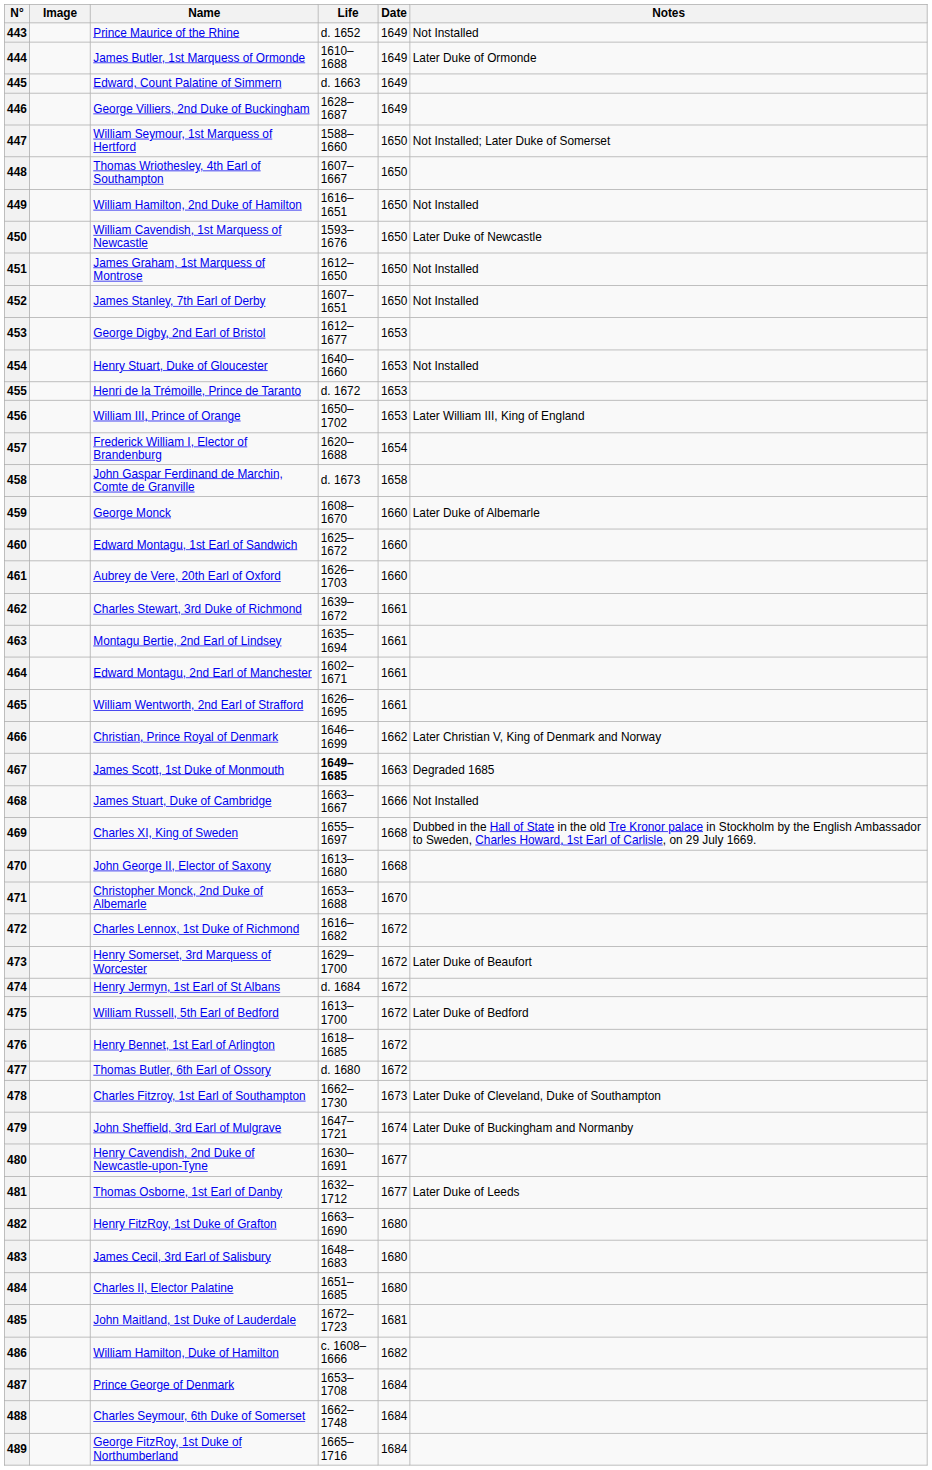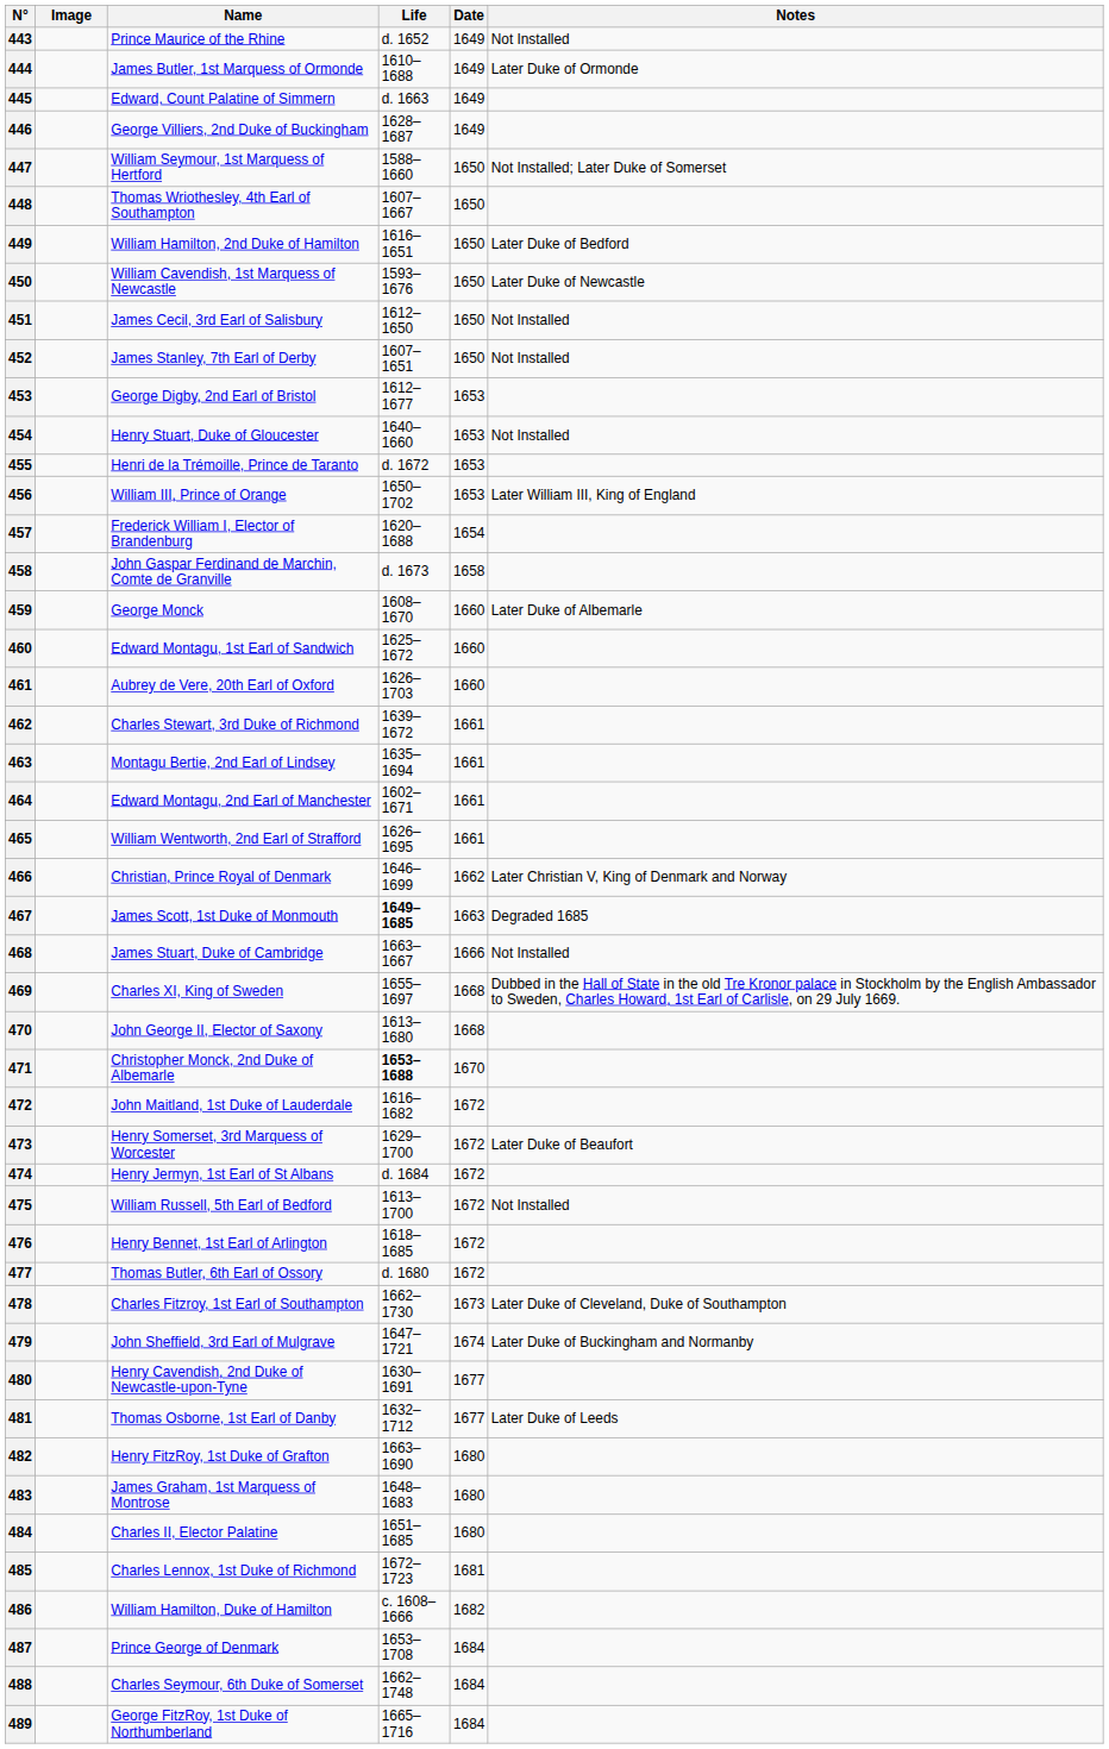 <table class="wikitable">
 <tr>
 <th>N°</th>
 <th style="width: 75px;">Image</th>
 <th style="width: 300px;">Name</th>
 <th>Life</th>
 <th>Date</th>
 <th>Notes</th>
 </tr>
 <tr id="Charles II">
 <th>443</th>
 <td></td>
 <td><a href='#'>Prince Maurice of the Rhine</a></td>
 <td>d. 1652</td>
 <td>1649</td>
 <td>Not Installed</td>
 </tr>
 <tr>
 <th>444</th>
 <td></td>
 <td><a href='#'>James Butler, 1st Marquess of Ormonde</a></td>
 <td>1610–1688</td>
 <td>1649</td>
 <td>Later Duke of Ormonde</td>
 </tr>
 <tr>
 <th>445</th>
 <td></td>
 <td><a href='#'>Edward, Count Palatine of Simmern</a></td>
 <td>d. 1663</td>
 <td>1649</td>
 <td></td>
 </tr>
 <tr>
 <th>446</th>
 <td></td>
 <td><a href='#'>George Villiers, 2nd Duke of Buckingham</a></td>
 <td>1628–1687</td>
 <td>1649</td>
 <td></td>
 </tr>
 <tr>
 <th>447</th>
 <td></td>
 <td><a href='#'>William Seymour, 1st Marquess of Hertford</a></td>
 <td>1588–1660</td>
 <td>1650</td>
 <td>Not Installed; Later Duke of Somerset</td>
 </tr>
 <tr>
 <th>448</th>
 <td></td>
 <td><a href='#'>Thomas Wriothesley, 4th Earl of Southampton</a></td>
 <td>1607–1667</td>
 <td>1650</td>
 <td></td>
 </tr>
 <tr>
 <th>449</th>
 <td></td>
 <td><a href='#'>William Hamilton, 2nd Duke of Hamilton</a></td>
 <td>1616–1651</td>
 <td>1650</td>
-<td>Not Installed</td>
+<td>Later Duke of Bedford</td>
 </tr>
 <tr>
 <th>450</th>
 <td></td>
 <td><a href='#'>William Cavendish, 1st Marquess of Newcastle</a></td>
 <td>1593–1676</td>
 <td>1650</td>
 <td>Later Duke of Newcastle</td>
 </tr>
 <tr>
 <th>451</th>
 <td></td>
-<td><a href='#'>James Graham, 1st Marquess of Montrose</a></td>
+<td><a href='#'>James Cecil, 3rd Earl of Salisbury</a></td>
 <td>1612–1650</td>
 <td>1650</td>
 <td>Not Installed</td>
 </tr>
 <tr>
 <th>452</th>
 <td></td>
 <td><a href='#'>James Stanley, 7th Earl of Derby</a></td>
 <td>1607–1651</td>
 <td>1650</td>
 <td>Not Installed</td>
 </tr>
 <tr>
 <th>453</th>
 <td></td>
 <td><a href='#'>George Digby, 2nd Earl of Bristol</a></td>
 <td>1612–1677</td>
 <td>1653</td>
 <td></td>
 </tr>
 <tr>
 <th>454</th>
 <td></td>
 <td><a href='#'>Henry Stuart, Duke of Gloucester</a></td>
 <td>1640–1660</td>
 <td>1653</td>
 <td>Not Installed</td>
 </tr>
 <tr>
 <th>455</th>
 <td></td>
 <td><a href='#'>Henri de la Trémoille, Prince de Taranto</a></td>
 <td>d. 1672</td>
 <td>1653</td>
 <td></td>
 </tr>
 <tr>
 <th>456</th>
 <td></td>
 <td><a href='#'>William III, Prince of Orange</a></td>
 <td>1650–1702</td>
 <td>1653</td>
 <td>Later William III, King of England</td>
 </tr>
 <tr>
 <th>457</th>
 <td></td>
 <td><a href='#'>Frederick William I, Elector of Brandenburg</a></td>
 <td>1620–1688</td>
 <td>1654</td>
 <td></td>
 </tr>
 <tr>
 <th>458</th>
 <td></td>
 <td><a href='#'>John Gaspar Ferdinand de Marchin, Comte de Granville</a></td>
 <td>d. 1673</td>
 <td>1658</td>
 <td></td>
 </tr>
 <tr>
 <th>459</th>
 <td></td>
 <td><a href='#'>George Monck</a></td>
 <td>1608–1670</td>
 <td>1660</td>
 <td>Later Duke of Albemarle</td>
 </tr>
 <tr>
 <th>460</th>
 <td></td>
 <td><a href='#'>Edward Montagu, 1st Earl of Sandwich</a></td>
 <td>1625–1672</td>
 <td>1660</td>
 <td></td>
 </tr>
 <tr>
 <th>461</th>
 <td></td>
 <td><a href='#'>Aubrey de Vere, 20th Earl of Oxford</a></td>
 <td>1626–1703</td>
 <td>1660</td>
 <td></td>
 </tr>
 <tr>
 <th>462</th>
 <td></td>
 <td><a href='#'>Charles Stewart, 3rd Duke of Richmond</a></td>
 <td>1639–1672</td>
 <td>1661</td>
 <td></td>
 </tr>
 <tr>
 <th>463</th>
 <td></td>
 <td><a href='#'>Montagu Bertie, 2nd Earl of Lindsey</a></td>
 <td>1635–1694</td>
 <td>1661</td>
 <td></td>
 </tr>
 <tr>
 <th>464</th>
 <td></td>
 <td><a href='#'>Edward Montagu, 2nd Earl of Manchester</a></td>
 <td>1602–1671</td>
 <td>1661</td>
 <td></td>
 </tr>
 <tr>
 <th>465</th>
 <td></td>
 <td><a href='#'>William Wentworth, 2nd Earl of Strafford</a></td>
 <td>1626–1695</td>
 <td>1661</td>
 <td></td>
 </tr>
 <tr>
 <th>466</th>
 <td></td>
 <td><a href='#'>Christian, Prince Royal of Denmark</a></td>
 <td>1646–1699</td>
 <td>1662</td>
 <td>Later Christian V, King of Denmark and Norway</td>
 </tr>
 <tr>
 <th>467</th>
 <td></td>
 <td><a href='#'>James Scott, 1st Duke of Monmouth</a></td>
 <td><strong>1649–1685</strong></td>
 <td>1663</td>
 <td>Degraded 1685</td>
 </tr>
 <tr>
 <th>468</th>
 <td></td>
 <td><a href='#'>James Stuart, Duke of Cambridge</a></td>
 <td>1663–1667</td>
 <td>1666</td>
 <td>Not Installed</td>
 </tr>
 <tr>
 <th>469</th>
 <td></td>
 <td><a href='#'>Charles XI, King of Sweden</a></td>
 <td>1655–1697</td>
 <td>1668</td>
 <td>Dubbed in the <a href='#'>Hall of State</a> in the old <a href='#'>Tre Kronor palace</a> in Stockholm by the English Ambassador to Sweden, <a href='#'>Charles Howard, 1st Earl of Carlisle</a>, on 29 July 1669.</td>
 </tr>
 <tr>
 <th>470</th>
 <td></td>
 <td><a href='#'>John George II, Elector of Saxony</a></td>
 <td>1613–1680</td>
 <td>1668</td>
 <td></td>
 </tr>
 <tr>
 <th>471</th>
 <td></td>
 <td><a href='#'>Christopher Monck, 2nd Duke of Albemarle</a></td>
-<td>1653–1688</td>
+<td><strong>1653–1688</strong></td>
 <td>1670</td>
 <td></td>
 </tr>
 <tr>
 <th>472</th>
 <td></td>
-<td><a href='#'>Charles Lennox, 1st Duke of Richmond</a></td>
+<td><a href='#'>John Maitland, 1st Duke of Lauderdale</a></td>
 <td>1616–1682</td>
 <td>1672</td>
 <td></td>
 </tr>
 <tr>
 <th>473</th>
 <td></td>
 <td><a href='#'>Henry Somerset, 3rd Marquess of Worcester</a></td>
 <td>1629–1700</td>
 <td>1672</td>
 <td>Later Duke of Beaufort</td>
 </tr>
 <tr>
 <th>474</th>
 <td></td>
 <td><a href='#'>Henry Jermyn, 1st Earl of St Albans</a></td>
 <td>d. 1684</td>
 <td>1672</td>
 <td></td>
 </tr>
 <tr>
 <th>475</th>
 <td></td>
 <td><a href='#'>William Russell, 5th Earl of Bedford</a></td>
 <td>1613–1700</td>
 <td>1672</td>
-<td>Later Duke of Bedford</td>
+<td>Not Installed</td>
 </tr>
 <tr>
 <th>476</th>
 <td></td>
 <td><a href='#'>Henry Bennet, 1st Earl of Arlington</a></td>
 <td>1618–1685</td>
 <td>1672</td>
 <td></td>
 </tr>
 <tr>
 <th>477</th>
 <td></td>
 <td><a href='#'>Thomas Butler, 6th Earl of Ossory</a></td>
 <td>d. 1680</td>
 <td>1672</td>
 <td></td>
 </tr>
 <tr>
 <th>478</th>
 <td></td>
 <td><a href='#'>Charles Fitzroy, 1st Earl of Southampton</a></td>
 <td>1662–1730</td>
 <td>1673</td>
 <td>Later Duke of Cleveland, Duke of Southampton</td>
 </tr>
 <tr>
 <th>479</th>
 <td></td>
 <td><a href='#'>John Sheffield, 3rd Earl of Mulgrave</a></td>
 <td>1647–1721</td>
 <td>1674</td>
 <td>Later Duke of Buckingham and Normanby</td>
 </tr>
 <tr>
 <th>480</th>
 <td></td>
 <td><a href='#'>Henry Cavendish, 2nd Duke of Newcastle-upon-Tyne</a></td>
 <td>1630–1691</td>
 <td>1677</td>
 <td></td>
 </tr>
 <tr>
 <th>481</th>
 <td></td>
 <td><a href='#'>Thomas Osborne, 1st Earl of Danby</a></td>
 <td>1632–1712</td>
 <td>1677</td>
 <td>Later Duke of Leeds</td>
 </tr>
 <tr>
 <th>482</th>
 <td></td>
 <td><a href='#'>Henry FitzRoy, 1st Duke of Grafton</a></td>
 <td>1663–1690</td>
 <td>1680</td>
 <td></td>
 </tr>
 <tr>
 <th>483</th>
 <td></td>
-<td><a href='#'>James Cecil, 3rd Earl of Salisbury</a></td>
+<td><a href='#'>James Graham, 1st Marquess of Montrose</a></td>
 <td>1648–1683</td>
 <td>1680</td>
 <td></td>
 </tr>
 <tr>
 <th>484</th>
 <td></td>
 <td><a href='#'>Charles II, Elector Palatine</a></td>
 <td>1651–1685</td>
 <td>1680</td>
 <td></td>
 </tr>
 <tr>
 <th>485</th>
 <td></td>
-<td><a href='#'>John Maitland, 1st Duke of Lauderdale</a></td>
+<td><a href='#'>Charles Lennox, 1st Duke of Richmond</a></td>
 <td>1672–1723</td>
 <td>1681</td>
 <td></td>
 </tr>
 <tr>
 <th>486</th>
 <td></td>
 <td><a href='#'>William Hamilton, Duke of Hamilton</a></td>
 <td>c. 1608–1666</td>
 <td>1682</td>
 <td></td>
 </tr>
 <tr>
 <th>487</th>
 <td></td>
 <td><a href='#'>Prince George of Denmark</a></td>
 <td>1653–1708</td>
 <td>1684</td>
 <td></td>
 </tr>
 <tr>
 <th>488</th>
 <td></td>
 <td><a href='#'>Charles Seymour, 6th Duke of Somerset</a></td>
 <td>1662–1748</td>
 <td>1684</td>
 <td></td>
 </tr>
 <tr>
 <th>489</th>
 <td></td>
 <td><a href='#'>George FitzRoy, 1st Duke of Northumberland</a></td>
 <td>1665–1716</td>
 <td>1684</td>
 <td></td>
 </tr>
 </table>
